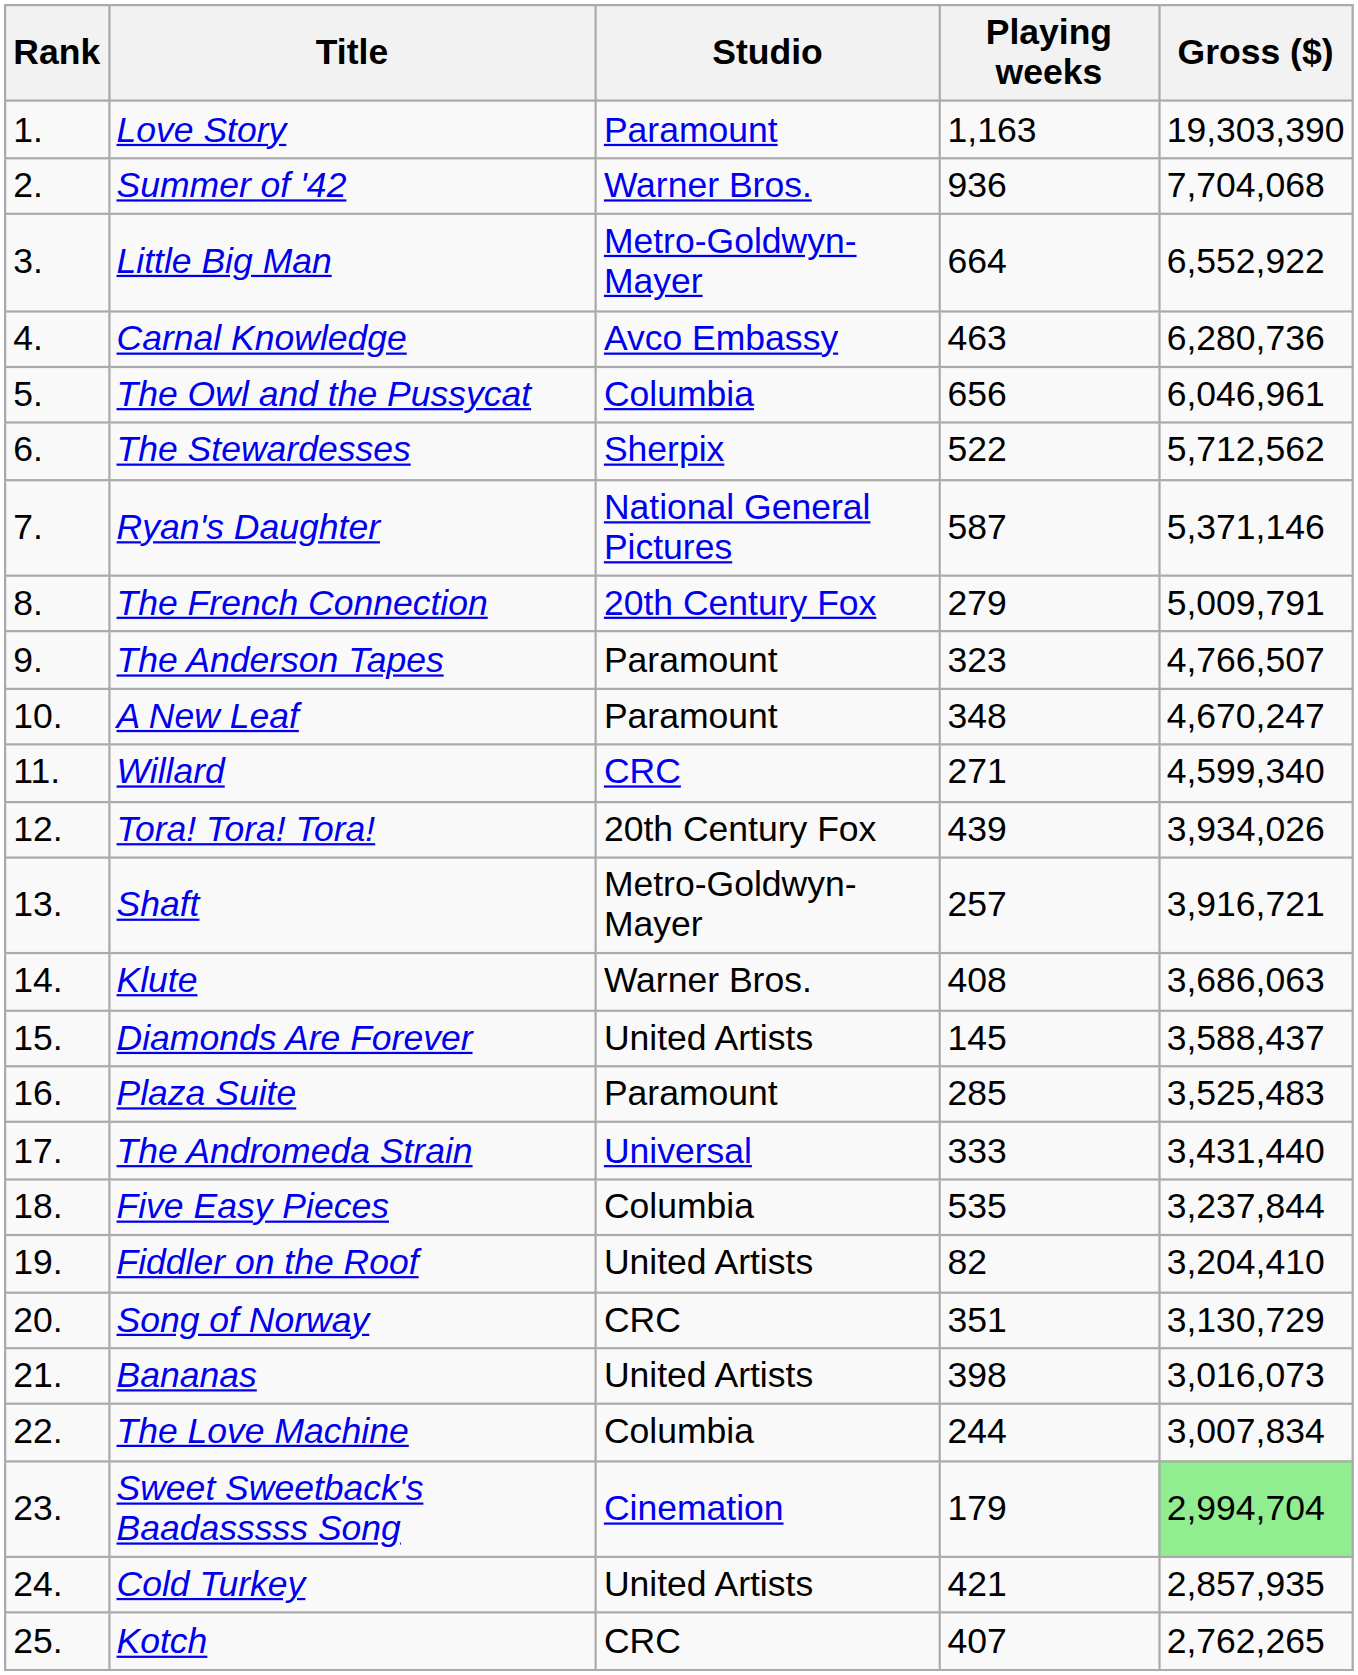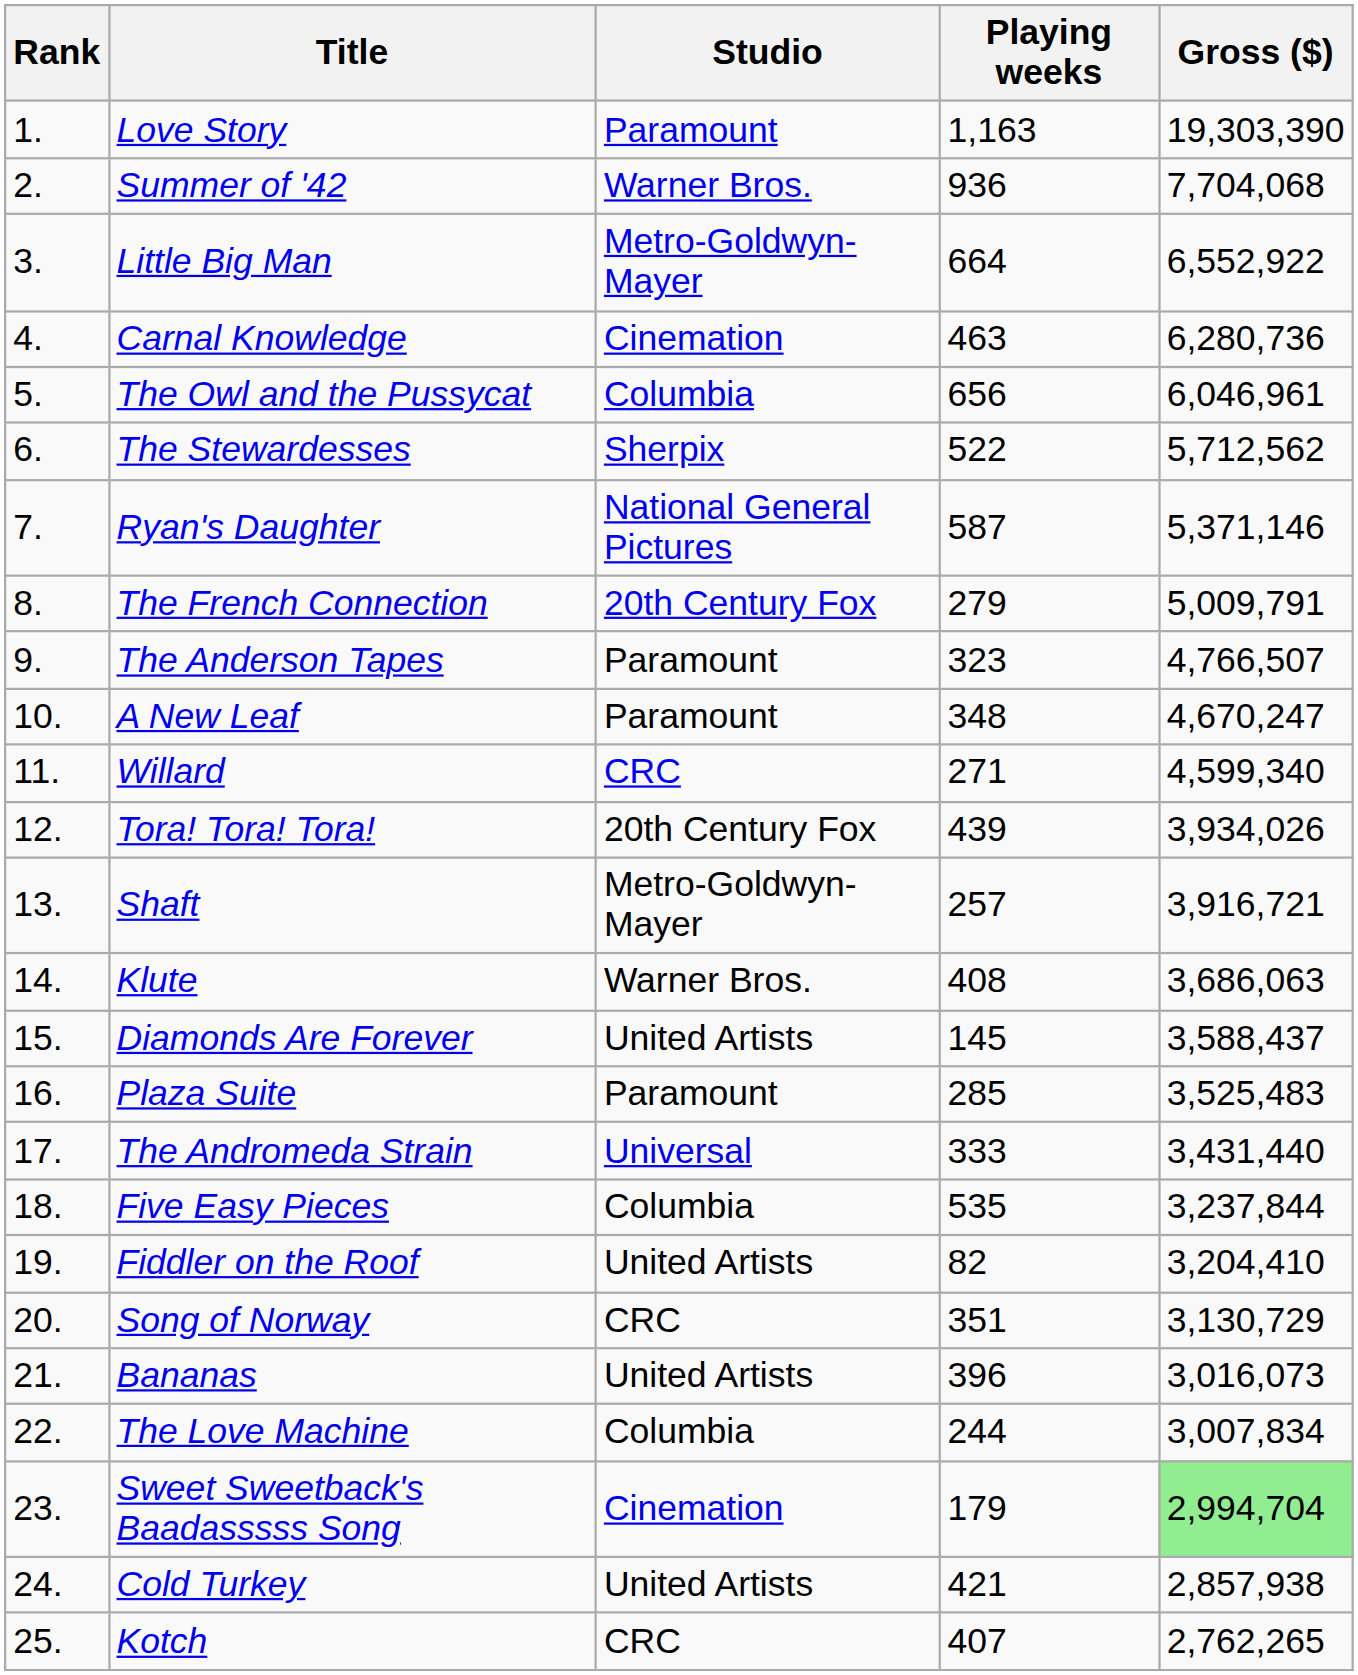 <table class="wikitable">
 <tr>
 <th>Rank</th>
 <th>Title</th>
 <th>Studio</th>
 <th>Playing weeks</th>
 <th>Gross ($)</th>
 </tr>
 <tr>
 <td>1.</td>
 <td><em><a href='#'>Love Story</a></em></td>
 <td><a href='#'>Paramount</a></td>
 <td>1,163</td>
 <td>19,303,390</td>
 </tr>
 <tr>
 <td>2.</td>
 <td><em><a href='#'>Summer of '42</a></em></td>
 <td><a href='#'>Warner Bros.</a></td>
 <td>936</td>
 <td>7,704,068</td>
 </tr>
 <tr>
 <td>3.</td>
 <td><em><a href='#'>Little Big Man</a></em></td>
 <td><a href='#'>Metro-Goldwyn-Mayer</a></td>
 <td>664</td>
 <td>6,552,922</td>
 </tr>
 <tr>
 <td>4.</td>
 <td><em><a href='#'>Carnal Knowledge</a></em></td>
-<td><a href='#'>Avco Embassy</a></td>
+<td><a href='#'>Cinemation</a></td>
 <td>463</td>
 <td>6,280,736</td>
 </tr>
 <tr>
 <td>5.</td>
 <td><em><a href='#'>The Owl and the Pussycat</a></em></td>
 <td><a href='#'>Columbia</a></td>
 <td>656</td>
 <td>6,046,961</td>
 </tr>
 <tr>
 <td>6.</td>
 <td><em><a href='#'>The Stewardesses</a></em></td>
 <td><a href='#'>Sherpix</a></td>
 <td>522</td>
 <td>5,712,562</td>
 </tr>
 <tr>
 <td>7.</td>
 <td><em><a href='#'>Ryan's Daughter</a></em></td>
 <td><a href='#'>National General Pictures</a></td>
 <td>587</td>
 <td>5,371,146</td>
 </tr>
 <tr>
 <td>8.</td>
 <td><em><a href='#'>The French Connection</a></em></td>
 <td><a href='#'>20th Century Fox</a></td>
 <td>279</td>
 <td>5,009,791</td>
 </tr>
 <tr>
 <td>9.</td>
 <td><em><a href='#'>The Anderson Tapes</a></em></td>
 <td>Paramount</td>
 <td>323</td>
 <td>4,766,507</td>
 </tr>
 <tr>
 <td>10.</td>
 <td><em><a href='#'>A New Leaf</a></em></td>
 <td>Paramount</td>
 <td>348</td>
 <td>4,670,247</td>
 </tr>
 <tr>
 <td>11.</td>
 <td><em><a href='#'>Willard</a></em></td>
 <td><a href='#'>CRC</a></td>
 <td>271</td>
 <td>4,599,340</td>
 </tr>
 <tr>
 <td>12.</td>
 <td><em><a href='#'>Tora! Tora! Tora!</a></em></td>
 <td>20th Century Fox</td>
 <td>439</td>
 <td>3,934,026</td>
 </tr>
 <tr>
 <td>13.</td>
 <td><em><a href='#'>Shaft</a></em></td>
 <td>Metro-Goldwyn-Mayer</td>
 <td>257</td>
 <td>3,916,721</td>
 </tr>
 <tr>
 <td>14.</td>
 <td><em><a href='#'>Klute</a></em></td>
 <td>Warner Bros.</td>
 <td>408</td>
 <td>3,686,063</td>
 </tr>
 <tr>
 <td>15.</td>
 <td><em><a href='#'>Diamonds Are Forever</a></em></td>
 <td>United Artists</td>
 <td>145</td>
 <td>3,588,437</td>
 </tr>
 <tr>
 <td>16.</td>
 <td><em><a href='#'>Plaza Suite</a></em></td>
 <td>Paramount</td>
 <td>285</td>
 <td>3,525,483</td>
 </tr>
 <tr>
 <td>17.</td>
 <td><em><a href='#'>The Andromeda Strain</a></em></td>
 <td><a href='#'>Universal</a></td>
 <td>333</td>
 <td>3,431,440</td>
 </tr>
 <tr>
 <td>18.</td>
 <td><em><a href='#'>Five Easy Pieces</a></em></td>
 <td>Columbia</td>
 <td>535</td>
 <td>3,237,844</td>
 </tr>
 <tr>
 <td>19.</td>
 <td><em><a href='#'>Fiddler on the Roof</a></em></td>
 <td>United Artists</td>
 <td>82</td>
 <td>3,204,410</td>
 </tr>
 <tr>
 <td>20.</td>
 <td><em><a href='#'>Song of Norway</a></em></td>
 <td>CRC</td>
 <td>351</td>
 <td>3,130,729</td>
 </tr>
 <tr>
 <td>21.</td>
 <td><em><a href='#'>Bananas</a></em></td>
 <td>United Artists</td>
-<td>398</td>
+<td>396</td>
 <td>3,016,073</td>
 </tr>
 <tr>
 <td>22.</td>
 <td><em><a href='#'>The Love Machine</a></em></td>
 <td>Columbia</td>
 <td>244</td>
 <td>3,007,834</td>
 </tr>
 <tr>
 <td>23.</td>
 <td><em><a href='#'>Sweet Sweetback's Baadasssss Song</a></em></td>
 <td><a href='#'>Cinemation</a></td>
 <td>179</td>
 <td style="background: lightgreen;">2,994,704</td>
 </tr>
 <tr>
 <td>24.</td>
 <td><em><a href='#'>Cold Turkey</a></em></td>
 <td>United Artists</td>
 <td>421</td>
-<td>2,857,935</td>
+<td>2,857,938</td>
 </tr>
 <tr>
 <td>25.</td>
 <td><em><a href='#'>Kotch</a></em></td>
 <td>CRC</td>
 <td>407</td>
 <td>2,762,265</td>
 </tr>
 <tr>
 </tr>
 </table>
